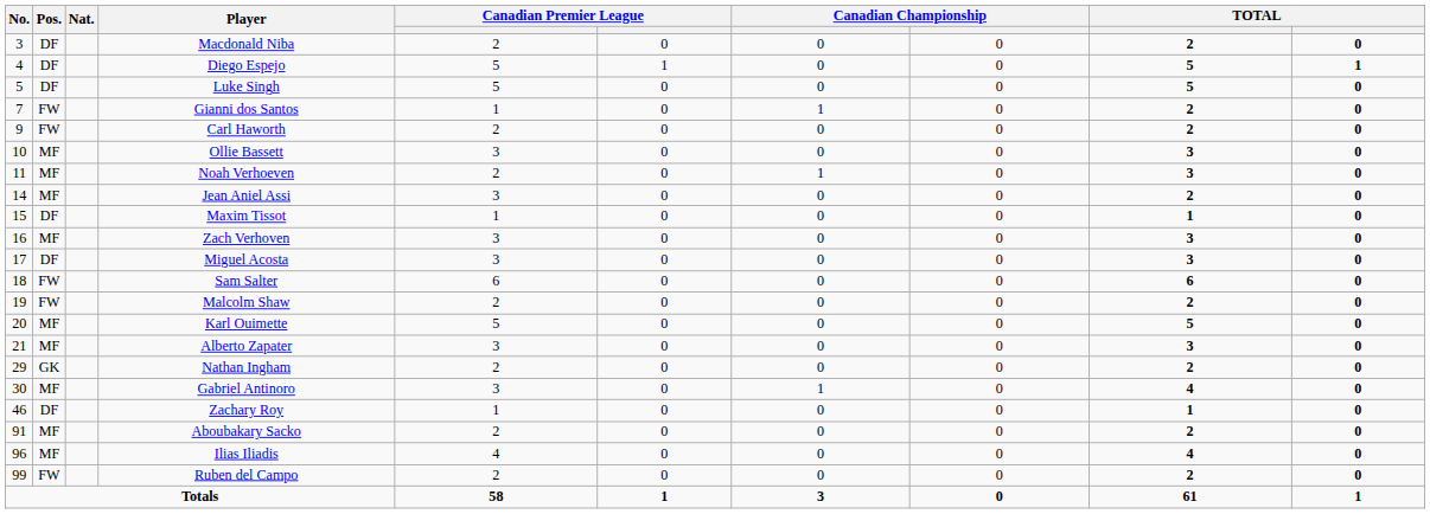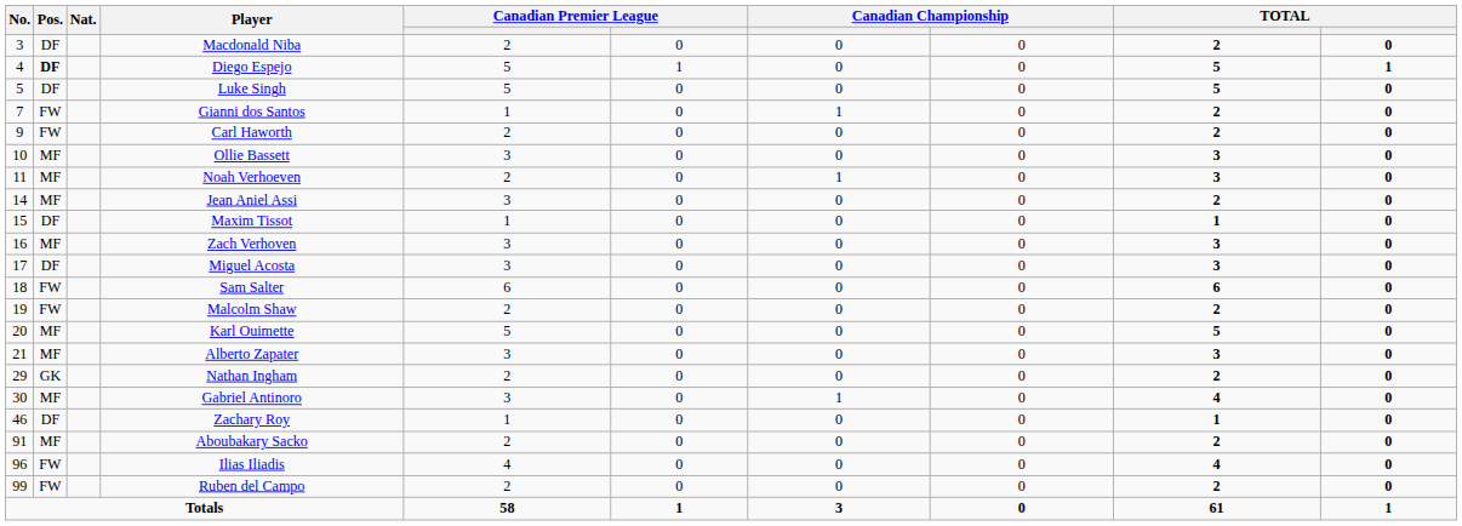 <table class="wikitable sortable alternance"  style="font-size:85%; text-align:center; line-height:14px; width:85%;">
 <tr>
 <th rowspan="2" width=10><strong>No.</strong></th>
 <th rowspan="2" width=10><strong>Pos.</strong></th>
 <th rowspan="2" width=10><strong>Nat.</strong></th>
 <th rowspan="2" scope="col" style="width:275px;"><strong>Player</strong></th>
 <th colspan="2" width=80><a href='#'>Canadian Premier League</a></th>
 <th colspan="2" width=80><a href='#'>Canadian Championship</a></th>
 <th colspan="2" width=80>TOTAL</th>
 </tr>
 <tr>
 <th></th>
 <th></th>
 <th></th>
 <th></th>
 <th></th>
 <th></th>
 </tr>
 <tr>
 <td>3</td>
 <td>DF</td>
 <td></td>
 <td><a href='#'>Macdonald Niba</a></td>
 <td>2</td>
 <td>0</td>
 <td>0</td>
 <td>0</td>
 <td><strong>2</strong></td>
 <td><strong>0</strong></td>
 </tr>
 <tr>
 <td>4</td>
-<td>DF</td>
+<td><strong>DF</strong></td>
 <td></td>
 <td><a href='#'>Diego Espejo</a></td>
 <td>5</td>
 <td>1</td>
 <td>0</td>
 <td>0</td>
 <td><strong>5</strong></td>
 <td><strong>1</strong></td>
 </tr>
 <tr>
 <td>5</td>
 <td>DF</td>
 <td></td>
 <td><a href='#'>Luke Singh</a></td>
 <td>5</td>
 <td>0</td>
 <td>0</td>
 <td>0</td>
 <td><strong>5</strong></td>
 <td><strong>0</strong></td>
 </tr>
 <tr>
 <td>7</td>
 <td>FW</td>
 <td></td>
 <td><a href='#'>Gianni dos Santos</a></td>
 <td>1</td>
 <td>0</td>
 <td>1</td>
 <td>0</td>
 <td><strong>2</strong></td>
 <td><strong>0</strong></td>
 </tr>
 <tr>
 <td>9</td>
 <td>FW</td>
 <td></td>
 <td><a href='#'>Carl Haworth</a></td>
 <td>2</td>
 <td>0</td>
 <td>0</td>
 <td>0</td>
 <td><strong>2</strong></td>
 <td><strong>0</strong></td>
 </tr>
 <tr>
 <td>10</td>
 <td>MF</td>
 <td></td>
 <td><a href='#'>Ollie Bassett</a></td>
 <td>3</td>
 <td>0</td>
 <td>0</td>
 <td>0</td>
 <td><strong>3</strong></td>
 <td><strong>0</strong></td>
 </tr>
 <tr>
 <td>11</td>
 <td>MF</td>
 <td></td>
 <td><a href='#'>Noah Verhoeven</a></td>
 <td>2</td>
 <td>0</td>
 <td>1</td>
 <td>0</td>
 <td><strong>3</strong></td>
 <td><strong>0</strong></td>
 </tr>
 <tr>
 <td>14</td>
 <td>MF</td>
 <td></td>
 <td><a href='#'>Jean Aniel Assi</a></td>
 <td>3</td>
 <td>0</td>
 <td>0</td>
 <td>0</td>
 <td><strong>2</strong></td>
 <td><strong>0</strong></td>
 </tr>
 <tr>
 <td>15</td>
 <td>DF</td>
 <td></td>
 <td><a href='#'>Maxim Tissot</a></td>
 <td>1</td>
 <td>0</td>
 <td>0</td>
 <td>0</td>
 <td><strong>1</strong></td>
 <td><strong>0</strong></td>
 </tr>
 <tr>
 <td>16</td>
 <td>MF</td>
 <td></td>
 <td><a href='#'>Zach Verhoven</a></td>
 <td>3</td>
 <td>0</td>
 <td>0</td>
 <td>0</td>
 <td><strong>3</strong></td>
 <td><strong>0</strong></td>
 </tr>
 <tr>
 <td>17</td>
 <td>DF</td>
 <td></td>
 <td><a href='#'>Miguel Acosta</a></td>
 <td>3</td>
 <td>0</td>
 <td>0</td>
 <td>0</td>
 <td><strong>3</strong></td>
 <td><strong>0</strong></td>
 </tr>
 <tr>
 <td>18</td>
 <td>FW</td>
 <td></td>
 <td><a href='#'>Sam Salter</a></td>
 <td>6</td>
 <td>0</td>
 <td>0</td>
 <td>0</td>
 <td><strong>6</strong></td>
 <td><strong>0</strong></td>
 </tr>
 <tr>
 <td>19</td>
 <td>FW</td>
 <td></td>
 <td><a href='#'>Malcolm Shaw</a></td>
 <td>2</td>
 <td>0</td>
 <td>0</td>
 <td>0</td>
 <td><strong>2</strong></td>
 <td><strong>0</strong></td>
 </tr>
 <tr>
 <td>20</td>
 <td>MF</td>
 <td></td>
 <td><a href='#'>Karl Ouimette</a></td>
 <td>5</td>
 <td>0</td>
 <td>0</td>
 <td>0</td>
 <td><strong>5</strong></td>
 <td><strong>0</strong></td>
 </tr>
 <tr>
 <td>21</td>
 <td>MF</td>
 <td></td>
 <td><a href='#'>Alberto Zapater</a></td>
 <td>3</td>
 <td>0</td>
 <td>0</td>
 <td>0</td>
 <td><strong>3</strong></td>
 <td><strong>0</strong></td>
 </tr>
 <tr>
 <td>29</td>
 <td>GK</td>
 <td></td>
 <td><a href='#'>Nathan Ingham</a></td>
 <td>2</td>
 <td>0</td>
 <td>0</td>
 <td>0</td>
 <td><strong>2</strong></td>
 <td><strong>0</strong></td>
 </tr>
 <tr>
 <td>30</td>
 <td>MF</td>
 <td></td>
 <td><a href='#'>Gabriel Antinoro</a></td>
 <td>3</td>
 <td>0</td>
 <td>1</td>
 <td>0</td>
 <td><strong>4</strong></td>
 <td><strong>0</strong></td>
 </tr>
 <tr>
 <td>46</td>
 <td>DF</td>
 <td></td>
 <td><a href='#'>Zachary Roy</a></td>
 <td>1</td>
 <td>0</td>
 <td>0</td>
 <td>0</td>
 <td><strong>1</strong></td>
 <td><strong>0</strong></td>
 </tr>
 <tr>
 <td>91</td>
 <td>MF</td>
 <td></td>
 <td><a href='#'>Aboubakary Sacko</a></td>
 <td>2</td>
 <td>0</td>
 <td>0</td>
 <td>0</td>
 <td><strong>2</strong></td>
 <td><strong>0</strong></td>
 </tr>
 <tr>
 <td>96</td>
-<td>MF</td>
+<td>FW</td>
 <td></td>
 <td><a href='#'>Ilias Iliadis</a></td>
 <td>4</td>
 <td>0</td>
 <td>0</td>
 <td>0</td>
 <td><strong>4</strong></td>
 <td><strong>0</strong></td>
 </tr>
 <tr>
 <td>99</td>
 <td>FW</td>
 <td></td>
 <td><a href='#'>Ruben del Campo</a></td>
 <td>2</td>
 <td>0</td>
 <td>0</td>
 <td>0</td>
 <td><strong>2</strong></td>
 <td><strong>0</strong></td>
 </tr>
 <tr class="sortbottom">
 <td colspan="4"><strong>Totals</strong></td>
 <td><strong>58</strong></td>
 <td><strong>1</strong></td>
 <td><strong>3</strong></td>
 <td><strong>0</strong></td>
 <td><strong>61</strong></td>
 <td><strong>1</strong></td>
 </tr>
 </table>
